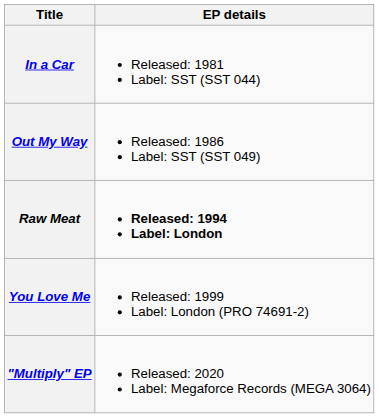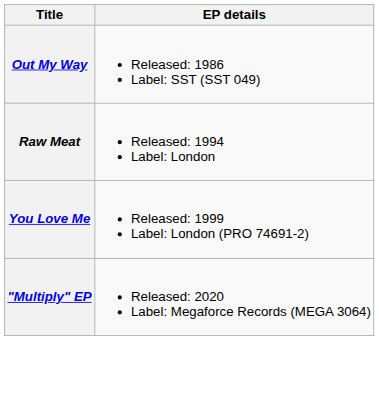 <table class="wikitable plainrowheaders">
 <tr>
 <th>Title</th>
 <th>EP details</th>
-</tr>
-<tr>
-<th scope="row"><em><a href='#'>In a Car</a></em></th>
-<td><br><ul><li>Released: 1981</li><li>Label: SST (SST 044)</li></ul></td>
 </tr>
 <tr>
 <th scope="row"><em><a href='#'>Out My Way</a></em></th>
 <td><br><ul><li>Released: 1986</li><li>Label: SST (SST 049)</li></ul></td>
 </tr>
 <tr>
 <th scope="row"><em>Raw Meat</em></th>
-<td><strong><br><ul><li>Released: 1994</li><li>Label: London</li></ul></strong></td>
+<td><br><ul><li>Released: 1994</li><li>Label: London</li></ul></td>
 </tr>
 <tr>
 <th scope="row"><em><a href='#'>You Love Me</a></em></th>
 <td><br><ul><li>Released: 1999</li><li>Label: London (PRO 74691-2)</li></ul></td>
 </tr>
 <tr>
 <th scope="row"><em><a href='#'>"Multiply" EP</a></em></th>
 <td><br><ul><li>Released: 2020</li><li>Label: Megaforce Records (MEGA 3064)</li></ul></td>
 </tr>
 </table>
